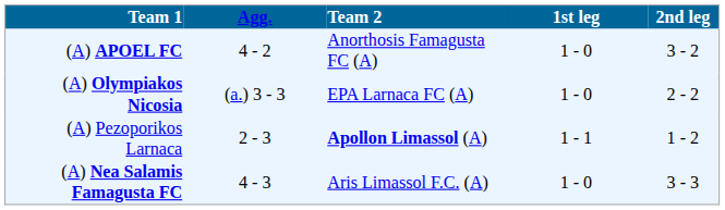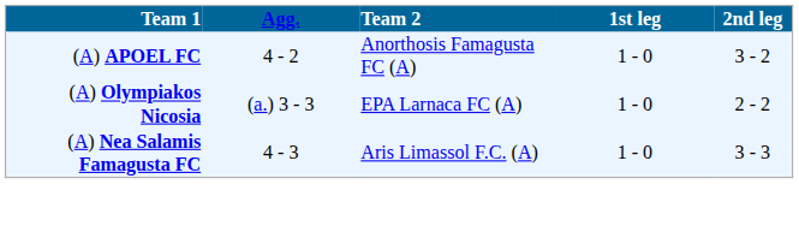 <table cellspacing="0" style="background: #EBF5FF; border: 1px #aaa solid; border-collapse: collapse; font-size: 95%;" width=70%>
 <tr bgcolor=#006699 style="color:white;">
 <th width=25% align="right">Team 1</th>
 <th width=20% align="center"><a href='#'>Agg.</a></th>
 <th width=25% align="left">Team 2</th>
 <th width=20% align="center">1st leg</th>
 <th width=20% align="center">2nd leg</th>
 </tr>
 <tr>
 <td align=right>(<a href='#'>A</a>) <strong><a href='#'>APOEL FC</a></strong></td>
 <td align=center>4 - 2</td>
 <td align=left><a href='#'>Anorthosis Famagusta FC</a> (<a href='#'>A</a>)</td>
 <td align=center>1 - 0</td>
 <td align=center>3 - 2</td>
 </tr>
 <tr>
 <td align=right>(<a href='#'>A</a>) <strong><a href='#'>Olympiakos Nicosia</a></strong></td>
 <td align=center>(<a href='#'>a.</a>) 3 - 3</td>
 <td align=left><a href='#'>EPA Larnaca FC</a> (<a href='#'>A</a>)</td>
 <td align=center>1 - 0</td>
 <td align=center>2 - 2</td>
 </tr>
 <tr>
-<td align=right>(<a href='#'>A</a>) <a href='#'>Pezoporikos Larnaca</a></td>
-<td align=center>2 - 3</td>
-<td align=left><strong><a href='#'>Apollon Limassol</a></strong> (<a href='#'>A</a>)</td>
-<td align=center>1 - 1</td>
-<td align=center>1 - 2</td>
-</tr>
-<tr>
 <td align=right>(<a href='#'>A</a>) <strong><a href='#'>Nea Salamis Famagusta FC</a></strong></td>
 <td align=center>4 - 3</td>
 <td align=left><a href='#'>Aris Limassol F.C.</a> (<a href='#'>A</a>)</td>
 <td align=center>1 - 0</td>
 <td align=center>3 - 3</td>
 </tr>
 <tr>
 </tr>
 </table>
